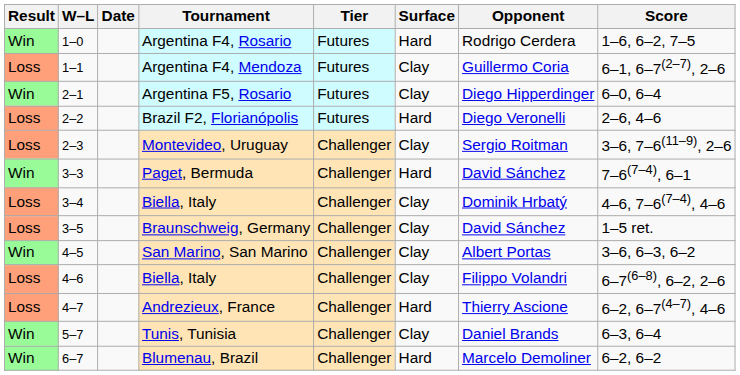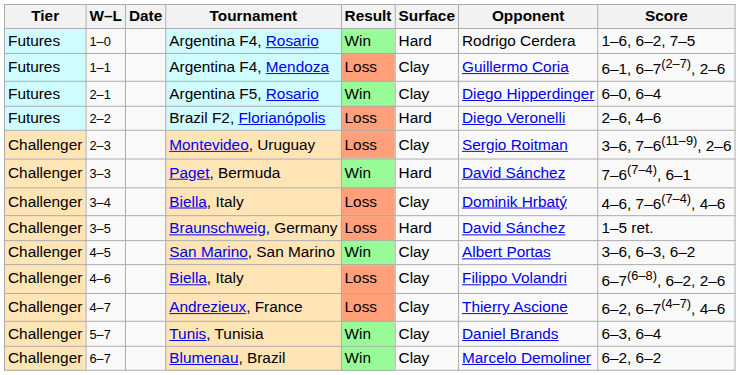 <table class="sortable wikitable">
 <tr>
-<th>Result</th>
+<th>Tier</th>
 <th class="unsortable">W–L</th>
 <th>Date</th>
 <th>Tournament</th>
-<th>Tier</th>
+<th>Result</th>
 <th>Surface</th>
 <th>Opponent</th>
 <th class="unsortable">Score</th>
 </tr>
 <tr>
-<td style="background:#98fb98;">Win</td>
+<td style="background:#cffcff;">Futures</td>
 <td><small>1–0</small></td>
 <td></td>
 <td style="background:#cffcff;">Argentina F4, <a href='#'>Rosario</a></td>
-<td style="background:#cffcff;">Futures</td>
+<td style="background:#98fb98;">Win</td>
 <td>Hard</td>
 <td> Rodrigo Cerdera</td>
 <td>1–6, 6–2, 7–5</td>
 </tr>
 <tr>
-<td style="background:#ffa07a;">Loss</td>
+<td style="background:#cffcff;">Futures</td>
 <td><small>1–1</small></td>
 <td></td>
 <td style="background:#cffcff;">Argentina F4, <a href='#'>Mendoza</a></td>
-<td style="background:#cffcff;">Futures</td>
+<td style="background:#ffa07a;">Loss</td>
 <td>Clay</td>
 <td> <a href='#'>Guillermo Coria</a></td>
 <td>6–1, 6–7<sup>(2–7)</sup>, 2–6</td>
 </tr>
 <tr>
-<td style="background:#98fb98;">Win</td>
+<td style="background:#cffcff;">Futures</td>
 <td><small>2–1</small></td>
 <td></td>
 <td style="background:#cffcff;">Argentina F5, <a href='#'>Rosario</a></td>
-<td style="background:#cffcff;">Futures</td>
+<td style="background:#98fb98;">Win</td>
 <td>Clay</td>
 <td> <a href='#'>Diego Hipperdinger</a></td>
 <td>6–0, 6–4</td>
 </tr>
 <tr>
-<td style="background:#ffa07a;">Loss</td>
+<td style="background:#cffcff;">Futures</td>
 <td><small>2–2</small></td>
 <td></td>
 <td style="background:#cffcff;">Brazil F2, <a href='#'>Florianópolis</a></td>
-<td style="background:#cffcff;">Futures</td>
+<td style="background:#ffa07a;">Loss</td>
 <td>Hard</td>
 <td> <a href='#'>Diego Veronelli</a></td>
 <td>2–6, 4–6</td>
 </tr>
 <tr>
-<td style="background:#ffa07a;">Loss</td>
+<td style="background:moccasin;">Challenger</td>
 <td><small>2–3</small></td>
 <td></td>
 <td style="background:moccasin;"><a href='#'>Montevideo</a>, Uruguay</td>
-<td style="background:moccasin;">Challenger</td>
+<td style="background:#ffa07a;">Loss</td>
 <td>Clay</td>
 <td> <a href='#'>Sergio Roitman</a></td>
 <td>3–6, 7–6<sup>(11–9)</sup>, 2–6</td>
 </tr>
 <tr>
-<td style="background:#98fb98;">Win</td>
+<td style="background:moccasin;">Challenger</td>
 <td><small>3–3</small></td>
 <td></td>
 <td style="background:moccasin;"><a href='#'>Paget</a>, Bermuda</td>
-<td style="background:moccasin;">Challenger</td>
+<td style="background:#98fb98;">Win</td>
 <td>Hard</td>
 <td> <a href='#'>David Sánchez</a></td>
 <td>7–6<sup>(7–4)</sup>, 6–1</td>
 </tr>
 <tr>
-<td style="background:#ffa07a;">Loss</td>
+<td style="background:moccasin;">Challenger</td>
 <td><small>3–4</small></td>
 <td></td>
 <td style="background:moccasin;"><a href='#'>Biella</a>, Italy</td>
-<td style="background:moccasin;">Challenger</td>
+<td style="background:#ffa07a;">Loss</td>
 <td>Clay</td>
 <td> <a href='#'>Dominik Hrbatý</a></td>
 <td>4–6, 7–6<sup>(7–4)</sup>, 4–6</td>
 </tr>
 <tr>
-<td style="background:#ffa07a;">Loss</td>
+<td style="background:moccasin;">Challenger</td>
 <td><small>3–5</small></td>
 <td></td>
 <td style="background:moccasin;"><a href='#'>Braunschweig</a>, Germany</td>
-<td style="background:moccasin;">Challenger</td>
-<td>Clay</td>
+<td style="background:#ffa07a;">Loss</td>
+<td>Hard</td>
 <td> <a href='#'>David Sánchez</a></td>
 <td>1–5 ret.</td>
 </tr>
 <tr>
-<td style="background:#98fb98;">Win</td>
+<td style="background:moccasin;">Challenger</td>
 <td><small>4–5</small></td>
 <td></td>
 <td style="background:moccasin;"><a href='#'>San Marino</a>, San Marino</td>
-<td style="background:moccasin;">Challenger</td>
+<td style="background:#98fb98;">Win</td>
 <td>Clay</td>
 <td> <a href='#'>Albert Portas</a></td>
 <td>3–6, 6–3, 6–2</td>
 </tr>
 <tr>
-<td style="background:#ffa07a;">Loss</td>
+<td style="background:moccasin;">Challenger</td>
 <td><small>4–6</small></td>
 <td></td>
 <td style="background:moccasin;"><a href='#'>Biella</a>, Italy</td>
-<td style="background:moccasin;">Challenger</td>
+<td style="background:#ffa07a;">Loss</td>
 <td>Clay</td>
 <td> <a href='#'>Filippo Volandri</a></td>
 <td>6–7<sup>(6–8)</sup>, 6–2, 2–6</td>
 </tr>
 <tr>
-<td style="background:#ffa07a;">Loss</td>
+<td style="background:moccasin;">Challenger</td>
 <td><small>4–7</small></td>
 <td></td>
 <td style="background:moccasin;"><a href='#'>Andrezieux</a>, France</td>
-<td style="background:moccasin;">Challenger</td>
-<td>Hard</td>
+<td style="background:#ffa07a;">Loss</td>
+<td>Clay</td>
 <td> <a href='#'>Thierry Ascione</a></td>
 <td>6–2, 6–7<sup>(4–7)</sup>, 4–6</td>
 </tr>
 <tr>
-<td style="background:#98fb98;">Win</td>
+<td style="background:moccasin;">Challenger</td>
 <td><small>5–7</small></td>
 <td></td>
 <td style="background:moccasin;"><a href='#'>Tunis</a>, Tunisia</td>
-<td style="background:moccasin;">Challenger</td>
+<td style="background:#98fb98;">Win</td>
 <td>Clay</td>
 <td> <a href='#'>Daniel Brands</a></td>
 <td>6–3, 6–4</td>
 </tr>
 <tr>
-<td style="background:#98fb98;">Win</td>
+<td style="background:moccasin;">Challenger</td>
 <td><small>6–7</small></td>
 <td></td>
 <td style="background:moccasin;"><a href='#'>Blumenau</a>, Brazil</td>
-<td style="background:moccasin;">Challenger</td>
-<td>Hard</td>
+<td style="background:#98fb98;">Win</td>
+<td>Clay</td>
 <td> <a href='#'>Marcelo Demoliner</a></td>
 <td>6–2, 6–2</td>
 </tr>
 </table>
